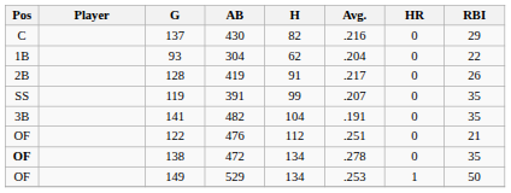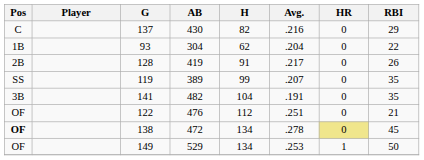 <table class="wikitable sortable">
 <tr>
 <th bgcolor="#DDDDFF" width="5%">Pos</th>
 <th bgcolor="#DDDDFF" width="16%">Player</th>
 <th bgcolor="#DDDDFF" width="9%">G</th>
 <th bgcolor="#DDDDFF" width="9%">AB</th>
 <th bgcolor="#DDDDFF" width="9%">H</th>
 <th bgcolor="#DDDDFF" width="9%">Avg.</th>
 <th bgcolor="#DDDDFF" width="9%">HR</th>
 <th bgcolor="#DDDDFF" width="9%">RBI</th>
 </tr>
 <tr align="center">
 <td>C</td>
 <td></td>
 <td>137</td>
 <td>430</td>
 <td>82</td>
 <td>.216</td>
 <td>0</td>
 <td>29</td>
 </tr>
 <tr align="center">
 <td>1B</td>
 <td></td>
 <td>93</td>
 <td>304</td>
 <td>62</td>
 <td>.204</td>
 <td>0</td>
 <td>22</td>
 </tr>
 <tr align="center">
 <td>2B</td>
 <td></td>
 <td>128</td>
 <td>419</td>
 <td>91</td>
 <td>.217</td>
 <td>0</td>
 <td>26</td>
 </tr>
 <tr align="center">
 <td>SS</td>
 <td></td>
 <td>119</td>
-<td>391</td>
+<td>389</td>
 <td>99</td>
 <td>.207</td>
 <td>0</td>
 <td>35</td>
 </tr>
 <tr align="center">
 <td>3B</td>
 <td></td>
 <td>141</td>
 <td>482</td>
 <td>104</td>
 <td>.191</td>
 <td>0</td>
 <td>35</td>
 </tr>
 <tr align="center">
 <td>OF</td>
 <td></td>
 <td>122</td>
 <td>476</td>
 <td>112</td>
 <td>.251</td>
 <td>0</td>
 <td>21</td>
 </tr>
 <tr align="center">
 <td><strong>OF</strong></td>
 <td></td>
 <td>138</td>
 <td>472</td>
 <td>134</td>
 <td>.278</td>
-<td>0</td>
-<td>35</td>
+<td style="background: khaki;">0</td>
+<td>45</td>
 </tr>
 <tr align="center">
 <td>OF</td>
 <td></td>
 <td>149</td>
 <td>529</td>
 <td>134</td>
 <td>.253</td>
 <td>1</td>
 <td>50</td>
 </tr>
 <tr align="center">
 </tr>
 </table>
